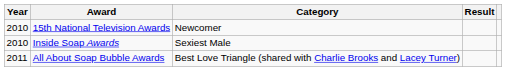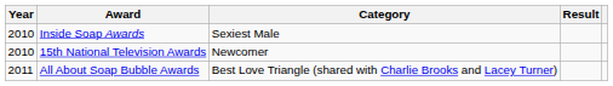 <table class="wikitable">
 <tr>
 <th>Year</th>
 <th>Award</th>
 <th>Category</th>
 <th>Result</th>
 <th></th>
 </tr>
 <tr>
 <td>2010</td>
-<td><a href='#'>15th National Television Awards</a></td>
-<td>Newcomer</td>
+<td><em><a href='#'></em>Inside Soap<em> Awards</a></td>
+<td>Sexiest Male</td>
 <td></td>
 <td align="center"></td>
 </tr>
 <tr>
 <td>2010</td>
-<td><em><a href='#'></em>Inside Soap<em> Awards</a></td>
-<td>Sexiest Male</td>
+<td><a href='#'>15th National Television Awards</a></td>
+<td>Newcomer</td>
 <td></td>
 <td align="center"></td>
 </tr>
 <tr>
 <td>2011</td>
 <td><a href='#'>All About Soap Bubble Awards</a></td>
 <td>Best Love Triangle (shared with <a href='#'>Charlie Brooks</a> and <a href='#'>Lacey Turner</a>)</td>
 <td></td>
 <td align="center"></td>
 </tr>
 </table>
